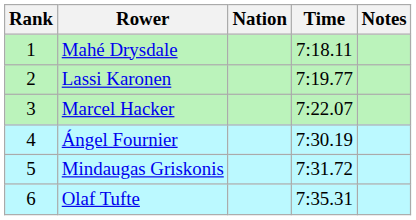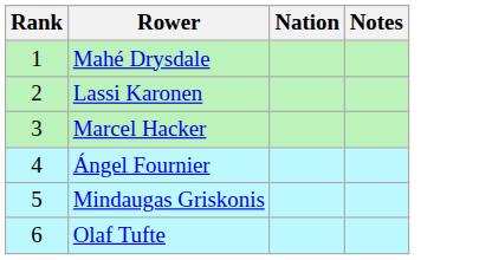 <table class="wikitable sortable" style="text-align:center">
 <tr>
 <th>Rank</th>
 <th>Rower</th>
 <th>Nation</th>
-<th>Time</th>
 <th>Notes</th>
 </tr>
 <tr bgcolor=bbf3bb>
 <td>1</td>
 <td align=left><a href='#'>Mahé Drysdale</a></td>
 <td align=left></td>
-<td>7:18.11</td>
 <td></td>
 </tr>
 <tr bgcolor=bbf3bb>
 <td>2</td>
 <td align=left><a href='#'>Lassi Karonen</a></td>
 <td align=left></td>
-<td>7:19.77</td>
 <td></td>
 </tr>
 <tr bgcolor=bbf3bb>
 <td>3</td>
 <td align=left><a href='#'>Marcel Hacker</a></td>
 <td align=left></td>
-<td>7:22.07</td>
 <td></td>
 </tr>
 <tr bgcolor=bbf9ff>
 <td>4</td>
 <td align=left><a href='#'>Ángel Fournier</a></td>
 <td align=left></td>
-<td>7:30.19</td>
 <td></td>
 </tr>
 <tr bgcolor=bbf9ff>
 <td>5</td>
 <td align=left><a href='#'>Mindaugas Griskonis</a></td>
 <td align=left></td>
-<td>7:31.72</td>
 <td></td>
 </tr>
 <tr bgcolor=bbf9ff>
 <td>6</td>
 <td align=left><a href='#'>Olaf Tufte</a></td>
 <td align=left></td>
-<td>7:35.31</td>
 <td></td>
 </tr>
 </table>
